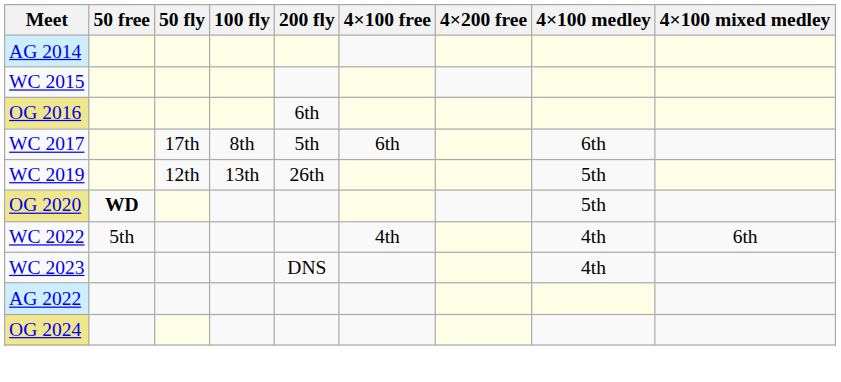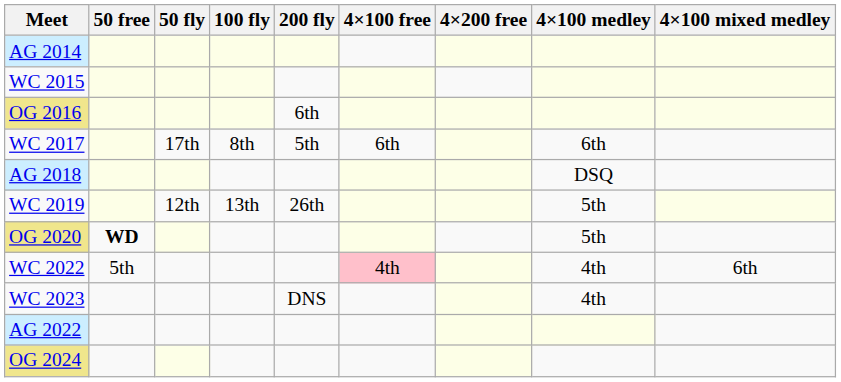 <table class="sortable wikitable">
 <tr>
 <th>Meet</th>
 <th class="unsortable">50 free</th>
 <th class="unsortable">50 fly</th>
 <th class="unsortable">100 fly</th>
 <th class="unsortable">200 fly</th>
 <th class="unsortable">4×100 free</th>
 <th class="unsortable">4×200 free</th>
 <th class="unsortable">4×100 medley</th>
 <th class="unsortable">4×100 mixed medley</th>
 </tr>
 <tr>
 <td style="background:#cceeff"><a href='#'>AG 2014</a></td>
 <td style="background:#fdffe7"></td>
 <td style="background:#fdffe7"></td>
 <td style="background:#fdffe7"></td>
 <td style="background:#fdffe7"></td>
 <td align="center"></td>
 <td style="background:#fdffe7"></td>
 <td style="background:#fdffe7"></td>
 <td style="background:#fdffe7"></td>
 </tr>
 <tr>
 <td><a href='#'>WC 2015</a></td>
 <td style="background:#fdffe7"></td>
 <td style="background:#fdffe7"></td>
 <td style="background:#fdffe7"></td>
 <td align="center"></td>
 <td style="background:#fdffe7"></td>
 <td align="center"></td>
 <td style="background:#fdffe7"></td>
 <td style="background:#fdffe7"></td>
 </tr>
 <tr>
 <td style="background:#f0e68c"><a href='#'>OG 2016</a></td>
 <td style="background:#fdffe7"></td>
 <td style="background:#fdffe7"></td>
 <td style="background:#fdffe7"></td>
 <td align="center">6th</td>
 <td style="background:#fdffe7"></td>
 <td style="background:#fdffe7"></td>
 <td style="background:#fdffe7"></td>
 <td style="background:#fdffe7"></td>
 </tr>
 <tr>
 <td><a href='#'>WC 2017</a></td>
 <td style="background:#fdffe7"></td>
 <td align="center">17th</td>
 <td align="center">8th</td>
 <td align="center">5th</td>
 <td align="center">6th</td>
 <td style="background:#fdffe7"></td>
 <td align="center">6th</td>
 <td align="center"></td>
 </tr>
 <tr>
+<td style="background:#cceeff"><a href='#'>AG 2018</a></td>
+<td style="background:#fdffe7"></td>
+<td style="background:#fdffe7"></td>
+<td align="center"></td>
+<td align="center"></td>
+<td style="background:#fdffe7"></td>
+<td style="background:#fdffe7"></td>
+<td align="center">DSQ</td>
+<td align="center"></td>
+</tr>
+<tr>
 <td><a href='#'>WC 2019</a></td>
 <td style="background:#fdffe7"></td>
 <td align="center">12th</td>
 <td align="center">13th</td>
 <td align="center">26th</td>
 <td style="background:#fdffe7"></td>
 <td style="background:#fdffe7"></td>
 <td align="center">5th</td>
 <td style="background:#fdffe7"></td>
 </tr>
 <tr>
 <td style="background:#f0e68c"><a href='#'>OG 2020</a></td>
 <td align="center"><strong>WD</strong></td>
 <td style="background:#fdffe7"></td>
 <td align="center"></td>
 <td align="center"></td>
 <td style="background:#fdffe7"></td>
 <td align="center"></td>
 <td align="center">5th</td>
 <td align="center"></td>
 </tr>
 <tr>
 <td><a href='#'>WC 2022</a></td>
 <td align="center">5th</td>
 <td align="center"></td>
 <td align="center"></td>
 <td align="center"></td>
-<td align="center">4th</td>
+<td align="center" style="background: pink;">4th</td>
 <td style="background:#fdffe7"></td>
 <td align="center">4th</td>
 <td align="center">6th</td>
 </tr>
 <tr>
 <td><a href='#'>WC 2023</a></td>
 <td align="center"></td>
 <td align="center"></td>
 <td align="center"></td>
 <td align="center">DNS</td>
 <td align="center"></td>
 <td style="background:#fdffe7"></td>
 <td align="center">4th</td>
 <td align="center"></td>
 </tr>
 <tr>
 <td style="background:#cceeff"><a href='#'>AG 2022</a></td>
 <td align="center"></td>
 <td align="center"></td>
 <td align="center"></td>
 <td align="center"></td>
 <td align="center"></td>
 <td style="background:#fdffe7"></td>
 <td style="background:#fdffe7"></td>
 <td align="center"></td>
 </tr>
 <tr>
 <td style="background:#f0e68c"><a href='#'>OG 2024</a></td>
 <td align="center"></td>
 <td style="background:#fdffe7"></td>
 <td align="center"></td>
 <td align="center"></td>
 <td align="center"></td>
 <td style="background:#fdffe7"></td>
 <td align="center"></td>
 <td align="center"></td>
 </tr>
 </table>
